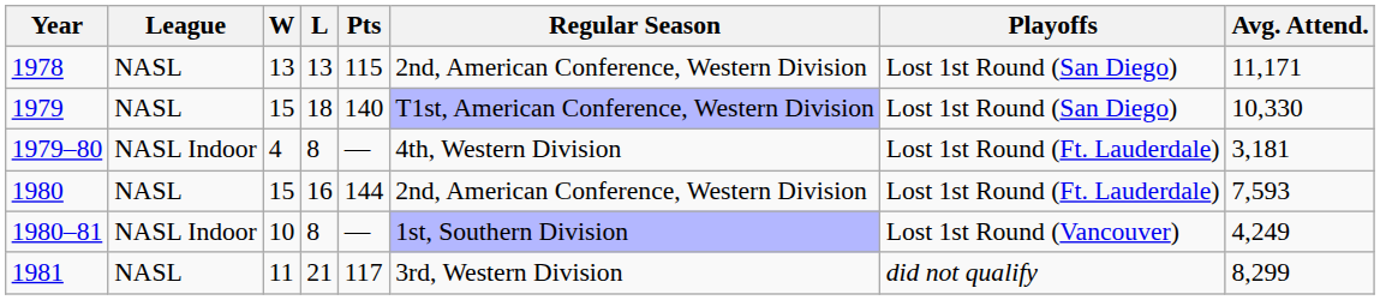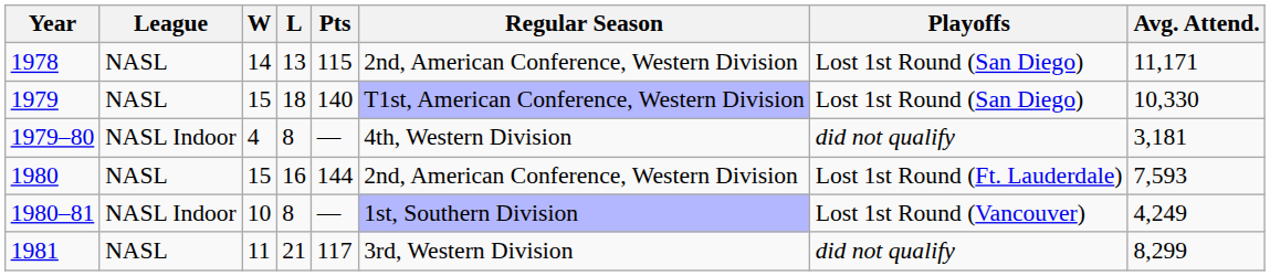 <table class="wikitable">
 <tr>
 <th>Year</th>
 <th>League</th>
 <th>W</th>
 <th>L</th>
 <th>Pts</th>
 <th>Regular Season</th>
 <th>Playoffs</th>
 <th>Avg. Attend.</th>
 </tr>
 <tr>
 <td><a href='#'>1978</a></td>
 <td>NASL</td>
-<td>13</td>
+<td>14</td>
 <td>13</td>
 <td>115</td>
 <td>2nd, American Conference, Western Division</td>
 <td>Lost 1st Round (<a href='#'>San Diego</a>)</td>
 <td>11,171</td>
 </tr>
 <tr>
 <td><a href='#'>1979</a></td>
 <td>NASL</td>
 <td>15</td>
 <td>18</td>
 <td>140</td>
 <td bgcolor="B3B7FF">T1st, American Conference, Western Division</td>
 <td>Lost 1st Round (<a href='#'>San Diego</a>)</td>
 <td>10,330</td>
 </tr>
 <tr>
 <td><a href='#'>1979–80</a></td>
 <td>NASL Indoor</td>
 <td>4</td>
 <td>8</td>
 <td>—</td>
 <td>4th, Western Division</td>
-<td>Lost 1st Round (<a href='#'>Ft. Lauderdale</a>)</td>
+<td><em>did not qualify</em></td>
 <td>3,181</td>
 </tr>
 <tr>
 <td><a href='#'>1980</a></td>
 <td>NASL</td>
 <td>15</td>
 <td>16</td>
 <td>144</td>
 <td>2nd, American Conference, Western Division</td>
 <td>Lost 1st Round (<a href='#'>Ft. Lauderdale</a>)</td>
 <td>7,593</td>
 </tr>
 <tr>
 <td><a href='#'>1980–81</a></td>
 <td>NASL Indoor</td>
 <td>10</td>
 <td>8</td>
 <td>—</td>
 <td bgcolor="B3B7FF">1st, Southern Division</td>
 <td>Lost 1st Round (<a href='#'>Vancouver</a>)</td>
 <td>4,249</td>
 </tr>
 <tr>
 <td><a href='#'>1981</a></td>
 <td>NASL</td>
 <td>11</td>
 <td>21</td>
 <td>117</td>
 <td>3rd, Western Division</td>
 <td><em>did not qualify</em></td>
 <td>8,299</td>
 </tr>
 </table>
